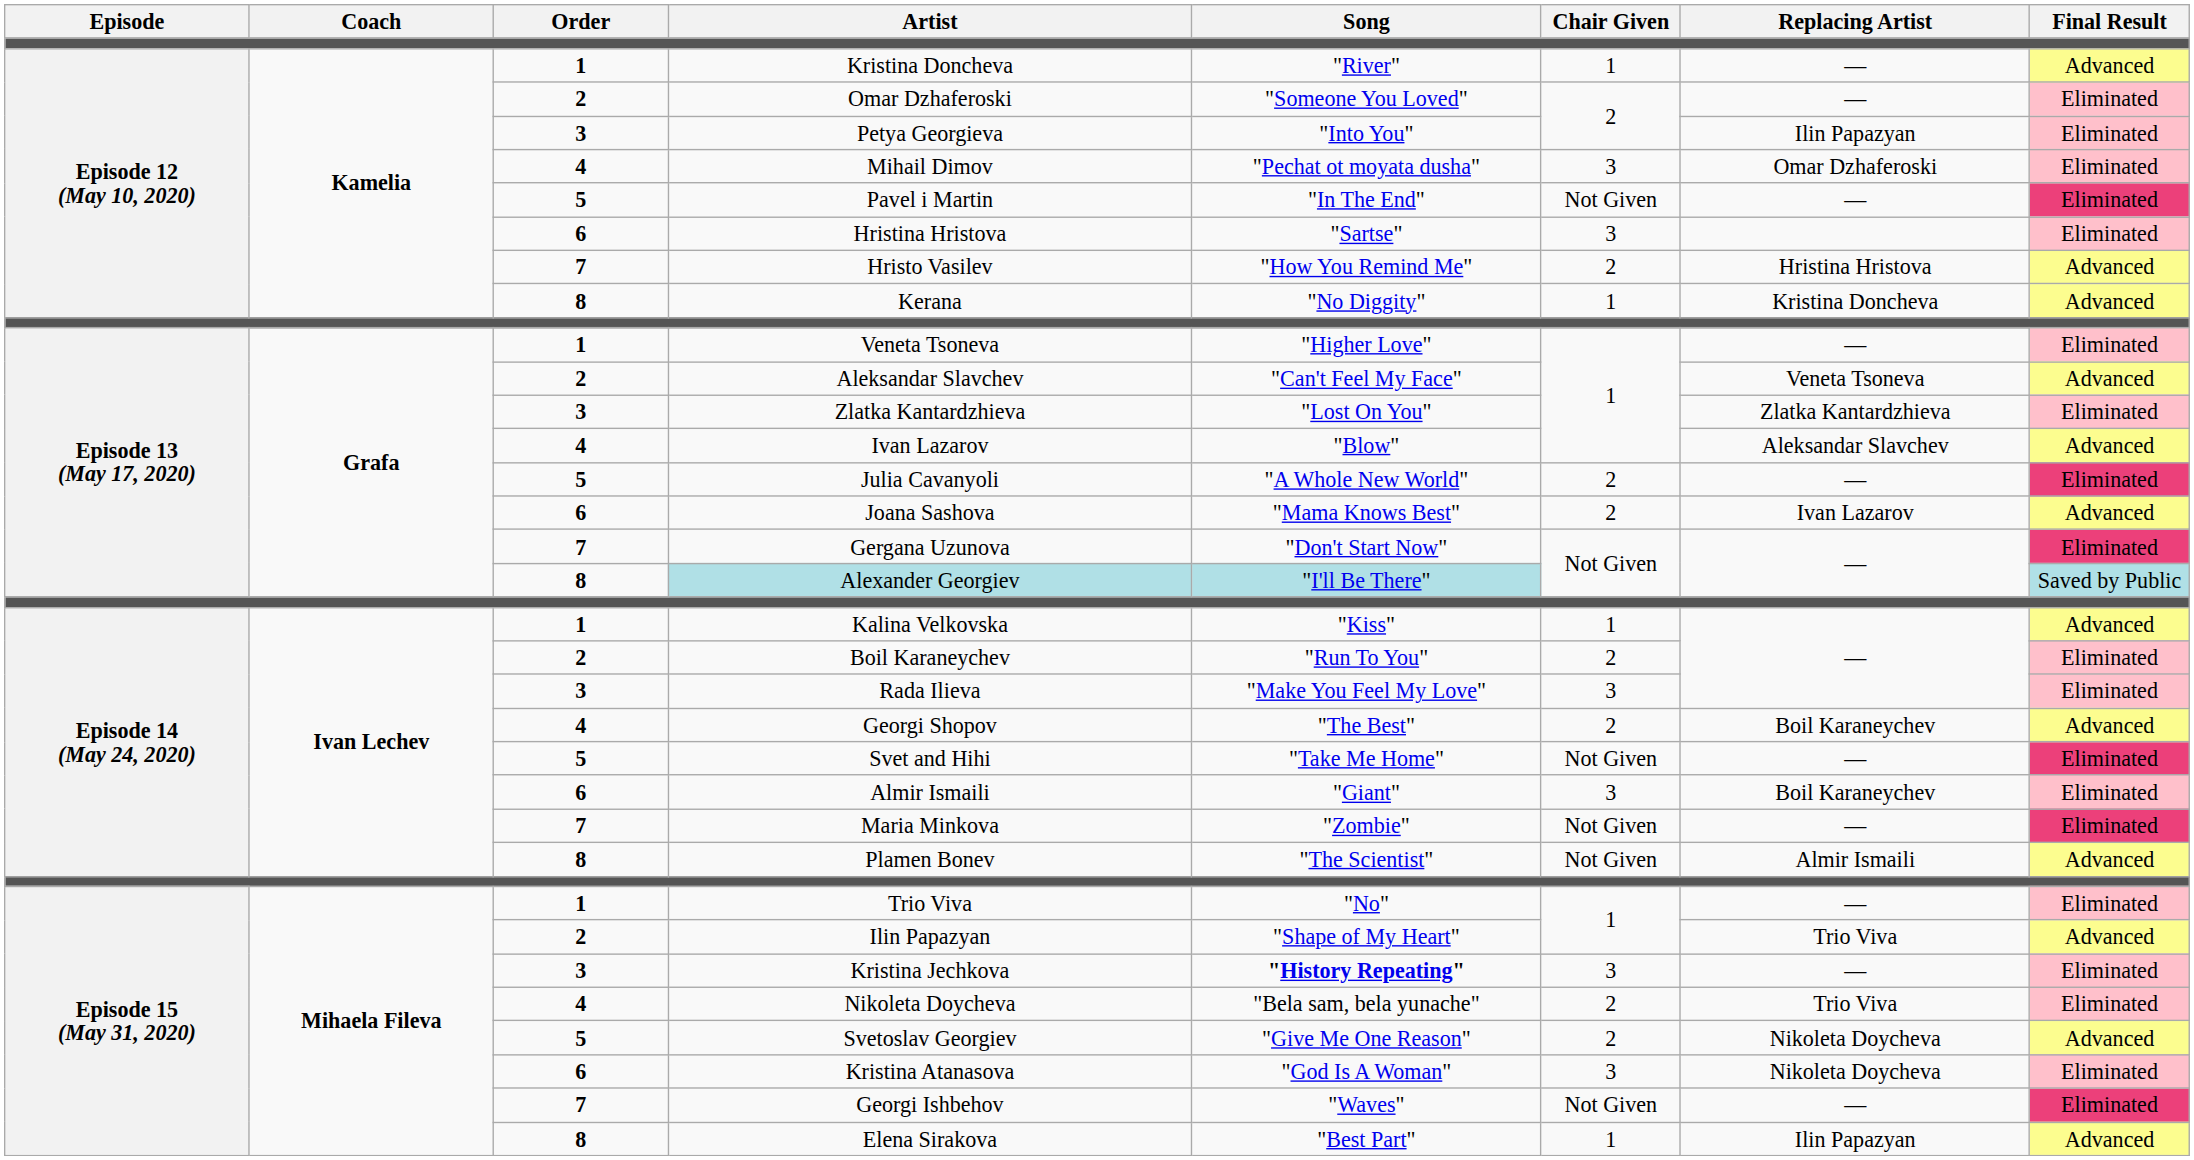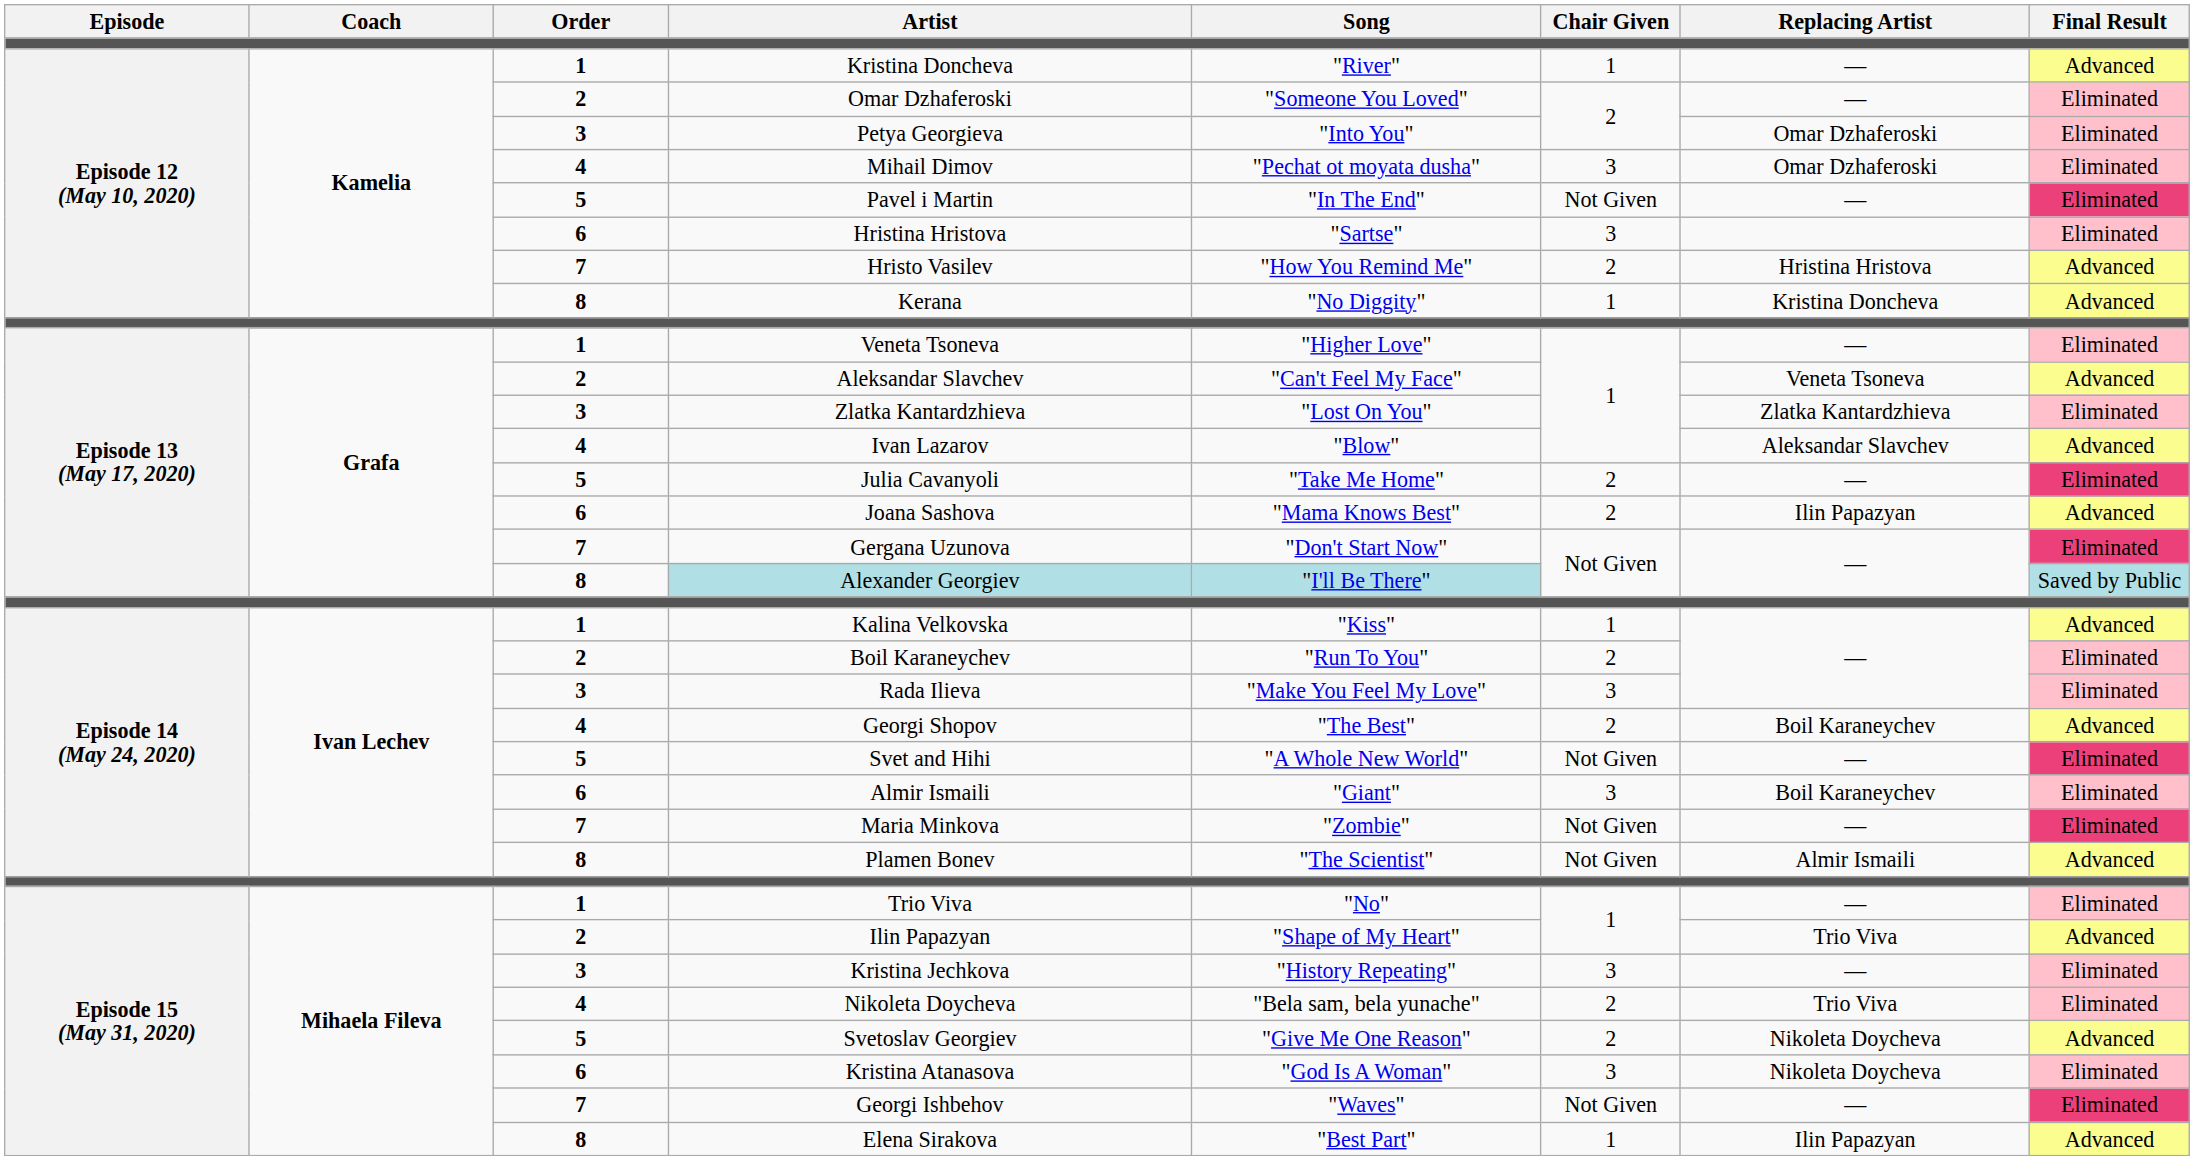 <table class="wikitable" style="text-align:center; line-height:17px; width:100%;">
 <tr>
 <th style="width:07%;">Episode</th>
 <th style="width:07%;">Coach</th>
 <th style="width:05%;">Order</th>
 <th style="width:15%;">Artist</th>
 <th style="width:10%;">Song</th>
 <th style="width:04%;">Chair Given</th>
 <th style="width:10%;">Replacing Artist</th>
 <th style="width:04%;">Final Result</th>
 </tr>
 <tr>
 <td colspan="8" style="background:#555;"></td>
 </tr>
 <tr>
 <th rowspan="8"><strong>Episode 12</strong><br><strong><em>(May 10, 2020)</em></strong></th>
 <td rowspan="8"><strong>Kamelia</strong></td>
 <td><strong>1</strong></td>
 <td>Kristina Doncheva</td>
 <td>"<a href='#'>River</a>"</td>
 <td>1</td>
 <td>—</td>
 <td style="background:#FCFD8F;">Advanced</td>
 </tr>
 <tr>
 <td><strong>2</strong></td>
 <td>Omar Dzhaferoski</td>
 <td>"<a href='#'>Someone You Loved</a>"</td>
 <td rowspan="2">2</td>
 <td>—</td>
 <td style="background:pink;">Eliminated</td>
 </tr>
 <tr>
 <td><strong>3</strong></td>
 <td>Petya Georgieva</td>
 <td>"<a href='#'>Into You</a>"</td>
-<td>Ilin Papazyan</td>
+<td>Omar Dzhaferoski</td>
 <td style="background:pink;">Eliminated</td>
 </tr>
 <tr>
 <td><strong>4</strong></td>
 <td>Mihail Dimov</td>
 <td>"<a href='#'>Pechat ot moyata dusha</a>"</td>
 <td>3</td>
 <td>Omar Dzhaferoski</td>
 <td style="background:pink;">Eliminated</td>
 </tr>
 <tr>
 <td><strong>5</strong></td>
 <td>Pavel i Martin</td>
 <td>"<a href='#'>In The End</a>"</td>
 <td>Not Given</td>
 <td>—</td>
 <td style="background:#EC407A;">Eliminated</td>
 </tr>
 <tr>
 <td><strong>6</strong></td>
 <td>Hristina Hristova</td>
 <td>"<a href='#'>Sartse</a>"</td>
 <td>3</td>
 <td></td>
 <td style="background:pink;">Eliminated</td>
 </tr>
 <tr>
 <td><strong>7</strong></td>
 <td>Hristo Vasilev</td>
 <td>"<a href='#'>How You Remind Me</a>"</td>
 <td>2</td>
 <td>Hristina Hristova</td>
 <td style="background:#FCFD8F;">Advanced</td>
 </tr>
 <tr>
 <td><strong>8</strong></td>
 <td>Kerana</td>
 <td>"<a href='#'>No Diggity</a>"</td>
 <td>1</td>
 <td>Kristina Doncheva</td>
 <td style="background:#FCFD8F;">Advanced</td>
 </tr>
 <tr>
 <td colspan="8" style="background:#555;"></td>
 </tr>
 <tr>
 <th rowspan="8"><strong>Episode 13</strong><br><strong><em>(May 17, 2020)</em></strong></th>
 <td rowspan="8"><strong>Grafa</strong></td>
 <td><strong>1</strong></td>
 <td>Veneta Tsoneva</td>
 <td>"<a href='#'>Higher Love</a>"</td>
 <td rowspan="4">1</td>
 <td>—</td>
 <td style="background:pink;">Eliminated</td>
 </tr>
 <tr>
 <td><strong>2</strong></td>
 <td>Aleksandar Slavchev</td>
 <td>"<a href='#'>Can't Feel My Face</a>"</td>
 <td>Veneta Tsoneva</td>
 <td style="background:#FCFD8F;">Advanced</td>
 </tr>
 <tr>
 <td><strong>3</strong></td>
 <td>Zlatka Kantardzhieva</td>
 <td>"<a href='#'>Lost On You</a>"</td>
 <td>Zlatka Kantardzhieva</td>
 <td style="background:pink;">Eliminated</td>
 </tr>
 <tr>
 <td><strong>4</strong></td>
 <td>Ivan Lazarov</td>
 <td>"<a href='#'>Blow</a>"</td>
 <td>Aleksandar Slavchev</td>
 <td style="background:#FCFD8F;">Advanced</td>
 </tr>
 <tr>
 <td><strong>5</strong></td>
 <td>Julia Cavanyoli</td>
-<td>"<a href='#'>A Whole New World</a>"</td>
+<td>"<a href='#'>Take Me Home</a>"</td>
 <td>2</td>
 <td>—</td>
 <td style="background:#EC407A;">Eliminated</td>
 </tr>
 <tr>
 <td><strong>6</strong></td>
 <td>Joana Sashova</td>
 <td>"<a href='#'>Mama Knows Best</a>"</td>
 <td>2</td>
-<td>Ivan Lazarov</td>
+<td>Ilin Papazyan</td>
 <td style="background:#FCFD8F;">Advanced</td>
 </tr>
 <tr>
 <td><strong>7</strong></td>
 <td>Gergana Uzunova</td>
 <td>"<a href='#'>Don't Start Now</a>"</td>
 <td rowspan="2">Not Given</td>
 <td rowspan="2">—</td>
 <td style="background:#EC407A;">Eliminated</td>
 </tr>
 <tr>
 <td><strong>8</strong></td>
 <td style="background:#b0e0e6;">Alexander Georgiev</td>
 <td style="background:#b0e0e6;">"<a href='#'>I'll Be There</a>"</td>
 <td style="background:#b0e0e6;">Saved by Public</td>
 </tr>
 <tr>
 <td colspan="8" style="background:#555;"></td>
 </tr>
 <tr>
 <th rowspan="8"><strong>Episode 14</strong><br><strong><em>(May 24, 2020)</em></strong></th>
 <td rowspan="8"><strong>Ivan Lechev</strong></td>
 <td><strong>1</strong></td>
 <td>Kalina Velkovska</td>
 <td>"<a href='#'>Kiss</a>"</td>
 <td>1</td>
 <td rowspan="3">—</td>
 <td style="background:#FCFD8F;">Advanced</td>
 </tr>
 <tr>
 <td><strong>2</strong></td>
 <td>Boil Karaneychev</td>
 <td>"<a href='#'>Run To You</a>"</td>
 <td>2</td>
 <td style="background:pink;">Eliminated</td>
 </tr>
 <tr>
 <td><strong>3</strong></td>
 <td>Rada Ilieva</td>
 <td>"<a href='#'>Make You Feel My Love</a>"</td>
 <td>3</td>
 <td style="background:pink;">Eliminated</td>
 </tr>
 <tr>
 <td><strong>4</strong></td>
 <td>Georgi Shopov</td>
 <td>"<a href='#'>The Best</a>"</td>
 <td>2</td>
 <td>Boil Karaneychev</td>
 <td style="background:#FCFD8F;">Advanced</td>
 </tr>
 <tr>
 <td><strong>5</strong></td>
 <td>Svet and Hihi</td>
-<td>"<a href='#'>Take Me Home</a>"</td>
+<td>"<a href='#'>A Whole New World</a>"</td>
 <td>Not Given</td>
 <td>—</td>
 <td style="background:#EC407A;">Eliminated</td>
 </tr>
 <tr>
 <td><strong>6</strong></td>
 <td>Almir Ismaili</td>
 <td>"<a href='#'>Giant</a>"</td>
 <td>3</td>
 <td>Boil Karaneychev</td>
 <td style="background:pink;">Eliminated</td>
 </tr>
 <tr>
 <td><strong>7</strong></td>
 <td>Maria Minkova</td>
 <td>"<a href='#'>Zombie</a>"</td>
 <td>Not Given</td>
 <td>—</td>
 <td style="background:#EC407A;">Eliminated</td>
 </tr>
 <tr>
 <td><strong>8</strong></td>
 <td>Plamen Bonev</td>
 <td>"<a href='#'>The Scientist</a>"</td>
 <td>Not Given</td>
 <td>Almir Ismaili</td>
 <td style="background:#FCFD8F;">Advanced</td>
 </tr>
 <tr>
 <th colspan="8" style="background:#555;"></th>
 </tr>
 <tr>
 <th rowspan="8"><strong>Episode 15</strong><br><strong><em>(May 31, 2020)</em></strong></th>
 <td rowspan="8"><strong>Mihaela Fileva</strong></td>
 <td><strong>1</strong></td>
 <td>Trio Viva</td>
 <td>"<a href='#'>No</a>"</td>
 <td rowspan="2">1</td>
 <td>—</td>
 <td style="background:pink;">Eliminated</td>
 </tr>
 <tr>
 <td><strong>2</strong></td>
 <td>Ilin Papazyan</td>
 <td>"<a href='#'>Shape of My Heart</a>"</td>
 <td>Trio Viva</td>
 <td style="background:#FCFD8F;">Advanced</td>
 </tr>
 <tr>
 <td><strong>3</strong></td>
 <td>Kristina Jechkova</td>
-<td><strong>"<a href='#'>History Repeating</a>"</strong></td>
+<td>"<a href='#'>History Repeating</a>"</td>
 <td>3</td>
 <td>—</td>
 <td style="background:pink;">Eliminated</td>
 </tr>
 <tr>
 <td><strong>4</strong></td>
 <td>Nikoleta Doycheva</td>
 <td>"Bela sam, bela yunache"</td>
 <td>2</td>
 <td>Trio Viva</td>
 <td style="background:pink;">Eliminated</td>
 </tr>
 <tr>
 <td><strong>5</strong></td>
 <td>Svetoslav Georgiev</td>
 <td>"<a href='#'>Give Me One Reason</a>"</td>
 <td>2</td>
 <td>Nikoleta Doycheva</td>
 <td style="background:#FCFD8F;">Advanced</td>
 </tr>
 <tr>
 <td><strong>6</strong></td>
 <td>Kristina Atanasova</td>
 <td>"<a href='#'>God Is A Woman</a>"</td>
 <td>3</td>
 <td>Nikoleta Doycheva</td>
 <td style="background:pink;">Eliminated</td>
 </tr>
 <tr>
 <td><strong>7</strong></td>
 <td>Georgi Ishbehov</td>
 <td>"<a href='#'>Waves</a>"</td>
 <td>Not Given</td>
 <td>—</td>
 <td style="background:#EC407A;">Eliminated</td>
 </tr>
 <tr>
 <td><strong>8</strong></td>
 <td>Elena Sirakova</td>
 <td>"<a href='#'>Best Part</a>"</td>
 <td>1</td>
 <td>Ilin Papazyan</td>
 <td style="background:#FCFD8F;">Advanced</td>
 </tr>
 </table>
